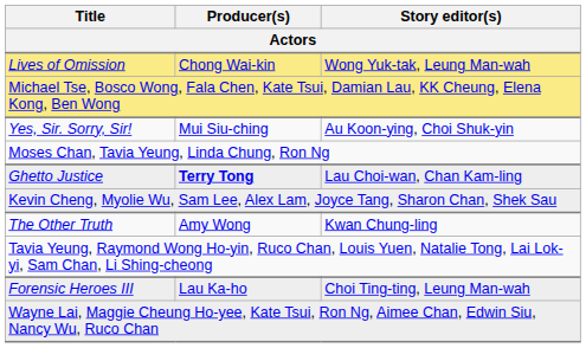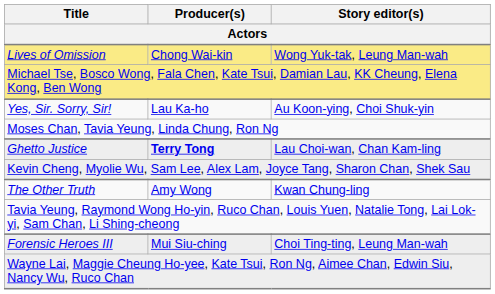 <table class="wikitable" border="1" width="100%">
 <tr style="background:#bebebe">
 <th>Title</th>
 <th>Producer(s)</th>
 <th>Story editor(s)</th>
 </tr>
 <tr style="background:#bebebe">
 <th colspan="3" style="border-bottom:2px solid grey">Actors</th>
 </tr>
 <tr style="background:#FAEB86">
 <td><em><a href='#'>Lives of Omission</a></em></td>
 <td><a href='#'>Chong Wai-kin</a></td>
 <td><a href='#'>Wong Yuk-tak</a>, <a href='#'>Leung Man-wah</a></td>
 </tr>
 <tr style="background:#FAEB86">
 <td colspan="3" style="border-bottom:2px solid grey"><a href='#'>Michael Tse</a>, <a href='#'>Bosco Wong</a>, <a href='#'>Fala Chen</a>, <a href='#'>Kate Tsui</a>, <a href='#'>Damian Lau</a>, <a href='#'>KK Cheung</a>, <a href='#'>Elena Kong</a>, <a href='#'>Ben Wong</a></td>
 </tr>
 <tr>
 <td><em><a href='#'>Yes, Sir. Sorry, Sir!</a></em></td>
-<td><a href='#'>Mui Siu-ching</a></td>
+<td><a href='#'>Lau Ka-ho</a></td>
 <td><a href='#'>Au Koon-ying</a>, <a href='#'>Choi Shuk-yin</a></td>
 </tr>
 <tr>
 <td colspan="3" style="border-bottom:2px solid grey"><a href='#'>Moses Chan</a>, <a href='#'>Tavia Yeung</a>, <a href='#'>Linda Chung</a>, <a href='#'>Ron Ng</a></td>
 </tr>
 <tr style="background:#EEEEEE">
 <td><em><a href='#'>Ghetto Justice</a></em></td>
 <td><strong><a href='#'>Terry Tong</a></strong></td>
 <td><a href='#'>Lau Choi-wan</a>, <a href='#'>Chan Kam-ling</a></td>
 </tr>
 <tr style="background:#EEEEEE">
 <td colspan="3" style="border-bottom:2px solid grey"><a href='#'>Kevin Cheng</a>, <a href='#'>Myolie Wu</a>, <a href='#'>Sam Lee</a>, <a href='#'>Alex Lam</a>, <a href='#'>Joyce Tang</a>, <a href='#'>Sharon Chan</a>, <a href='#'>Shek Sau</a></td>
 </tr>
 <tr>
 <td><em><a href='#'>The Other Truth</a></em></td>
 <td><a href='#'>Amy Wong</a></td>
 <td><a href='#'>Kwan Chung-ling</a></td>
 </tr>
 <tr>
 <td colspan="3" style="border-bottom:2px solid grey"><a href='#'>Tavia Yeung</a>, <a href='#'>Raymond Wong Ho-yin</a>, <a href='#'>Ruco Chan</a>, <a href='#'>Louis Yuen</a>, <a href='#'>Natalie Tong</a>, <a href='#'>Lai Lok-yi</a>, <a href='#'>Sam Chan</a>, <a href='#'>Li Shing-cheong</a></td>
 </tr>
 <tr style="background:#EEEEEE">
 <td><em><a href='#'>Forensic Heroes III</a></em></td>
-<td><a href='#'>Lau Ka-ho</a></td>
+<td><a href='#'>Mui Siu-ching</a></td>
 <td><a href='#'>Choi Ting-ting</a>, <a href='#'>Leung Man-wah</a></td>
 </tr>
 <tr style="background:#EEEEEE">
 <td colspan="3" style="border-bottom:2px solid grey"><a href='#'>Wayne Lai</a>, <a href='#'>Maggie Cheung Ho-yee</a>, <a href='#'>Kate Tsui</a>, <a href='#'>Ron Ng</a>, <a href='#'>Aimee Chan</a>, <a href='#'>Edwin Siu</a>, <a href='#'>Nancy Wu</a>, <a href='#'>Ruco Chan</a></td>
 </tr>
 </table>
